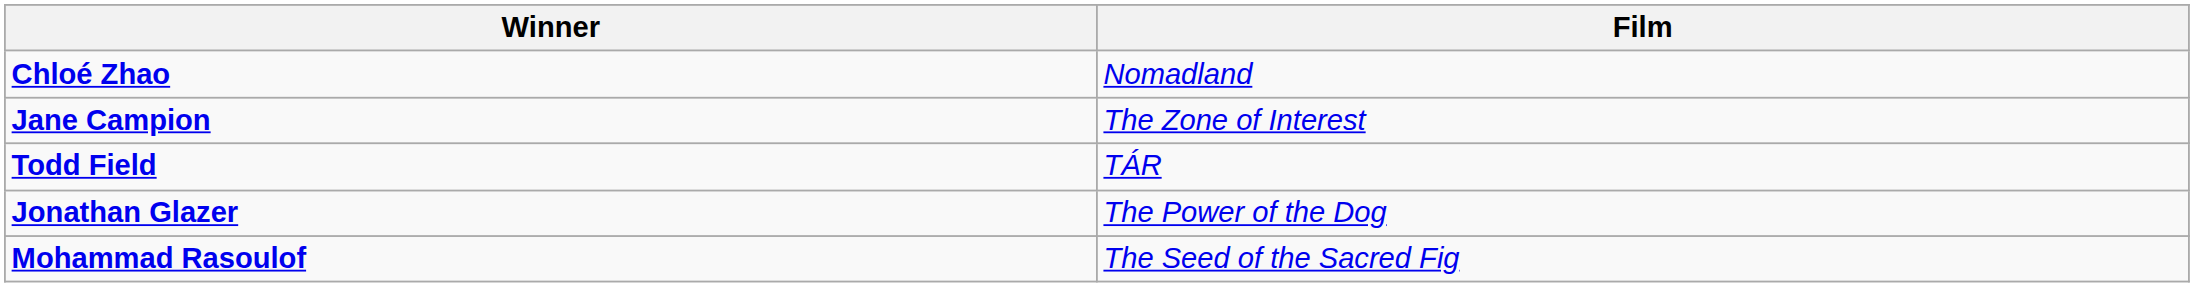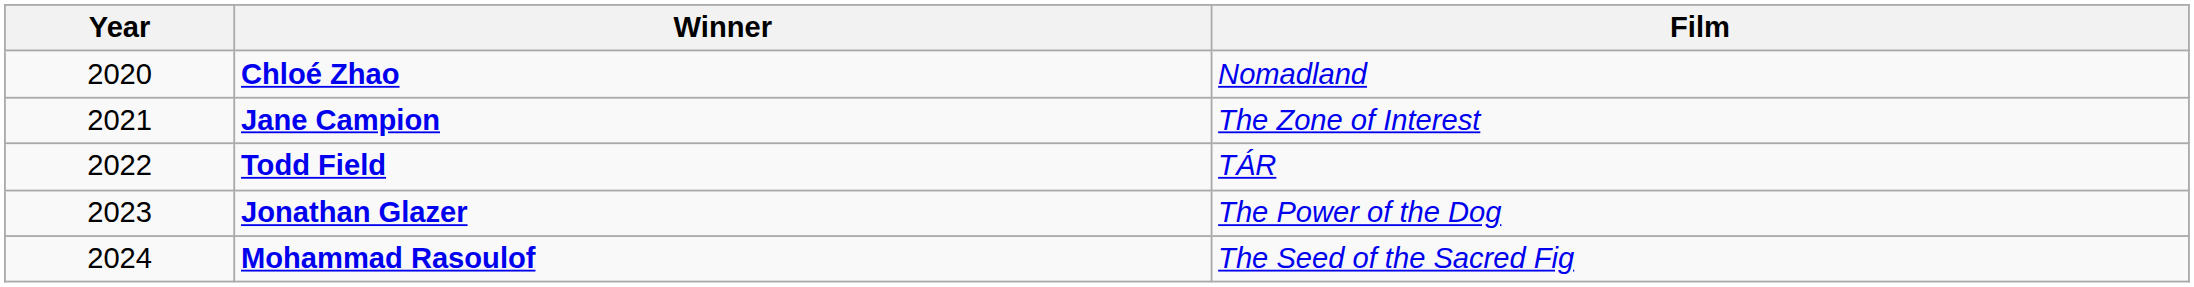 <table class="wikitable" width="95%" cellpadding="5">
 <tr>
+<th width="100"><strong>Year</strong></th>
 <th width="450"><strong>Winner</strong></th>
 <th width="450"><strong>Film</strong></th>
 </tr>
 <tr>
+<td style="text-align:center;">2020</td>
 <td><strong><a href='#'>Chloé Zhao</a></strong></td>
 <td><em><a href='#'>Nomadland</a></em> </td>
 </tr>
 <tr>
+<td style="text-align:center;">2021</td>
 <td><strong><a href='#'>Jane Campion</a></strong></td>
 <td><em><a href='#'>The Zone of Interest</a></em></td>
 </tr>
 <tr>
+<td style="text-align:center;">2022</td>
 <td><strong><a href='#'>Todd Field</a></strong></td>
 <td><em><a href='#'>TÁR</a></em></td>
 </tr>
 <tr>
+<td style="text-align:center;">2023</td>
 <td><strong><a href='#'>Jonathan Glazer</a></strong></td>
 <td><em><a href='#'>The Power of the Dog</a></em></td>
 </tr>
 <tr>
+<td style="text-align:center;">2024</td>
 <td><strong><a href='#'>Mohammad Rasoulof</a></strong></td>
 <td><em><a href='#'>The Seed of the Sacred Fig</a></em></td>
 </tr>
 </table>
